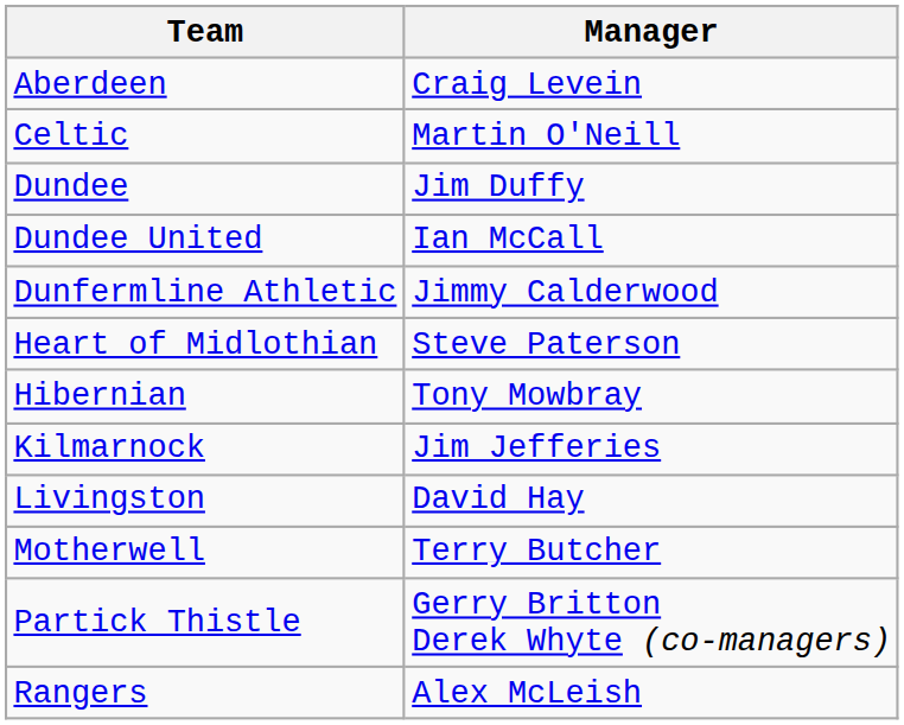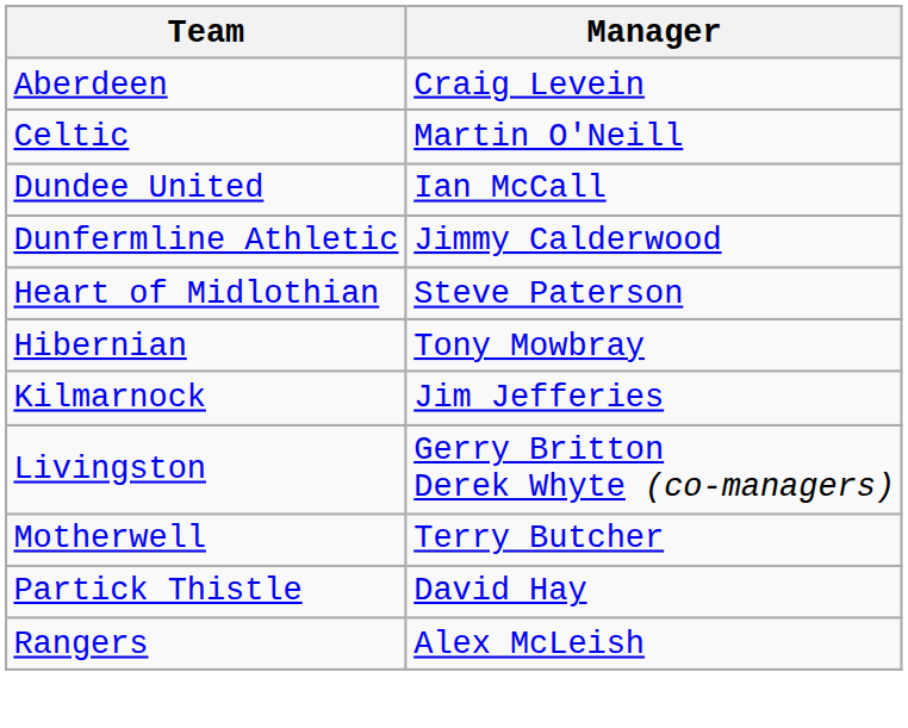 <table class="wikitable sortable">
 <tr>
 <th>Team</th>
 <th>Manager</th>
 </tr>
 <tr>
 <td><a href='#'>Aberdeen</a></td>
 <td> <a href='#'>Craig Levein</a></td>
 </tr>
 <tr>
 <td><a href='#'>Celtic</a></td>
 <td> <a href='#'>Martin O'Neill</a></td>
-</tr>
-<tr>
-<td><a href='#'>Dundee</a></td>
-<td> <a href='#'>Jim Duffy</a></td>
 </tr>
 <tr>
 <td><a href='#'>Dundee United</a></td>
 <td> <a href='#'>Ian McCall</a></td>
 </tr>
 <tr>
 <td><a href='#'>Dunfermline Athletic</a></td>
 <td> <a href='#'>Jimmy Calderwood</a></td>
 </tr>
 <tr>
 <td><a href='#'>Heart of Midlothian</a></td>
 <td> <a href='#'>Steve Paterson</a></td>
 </tr>
 <tr>
 <td><a href='#'>Hibernian</a></td>
 <td> <a href='#'>Tony Mowbray</a></td>
 </tr>
 <tr>
 <td><a href='#'>Kilmarnock</a></td>
 <td> <a href='#'>Jim Jefferies</a></td>
 </tr>
 <tr>
 <td><a href='#'>Livingston</a></td>
-<td> <a href='#'>David Hay</a></td>
+<td> <a href='#'>Gerry Britton</a><br> <a href='#'>Derek Whyte</a> <em>(co-managers)</em></td>
 </tr>
 <tr>
 <td><a href='#'>Motherwell</a></td>
 <td> <a href='#'>Terry Butcher</a></td>
 </tr>
 <tr>
 <td><a href='#'>Partick Thistle</a></td>
-<td> <a href='#'>Gerry Britton</a><br> <a href='#'>Derek Whyte</a> <em>(co-managers)</em></td>
+<td> <a href='#'>David Hay</a></td>
 </tr>
 <tr>
 <td><a href='#'>Rangers</a></td>
 <td> <a href='#'>Alex McLeish</a></td>
 </tr>
 </table>
